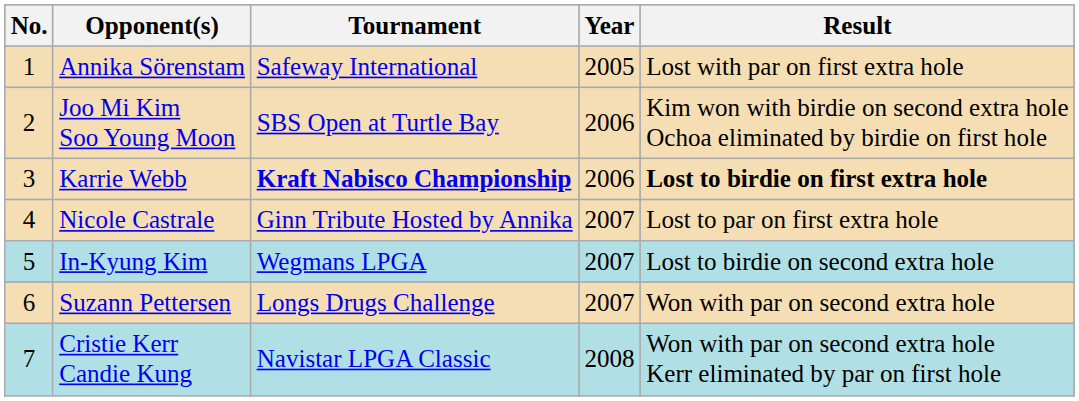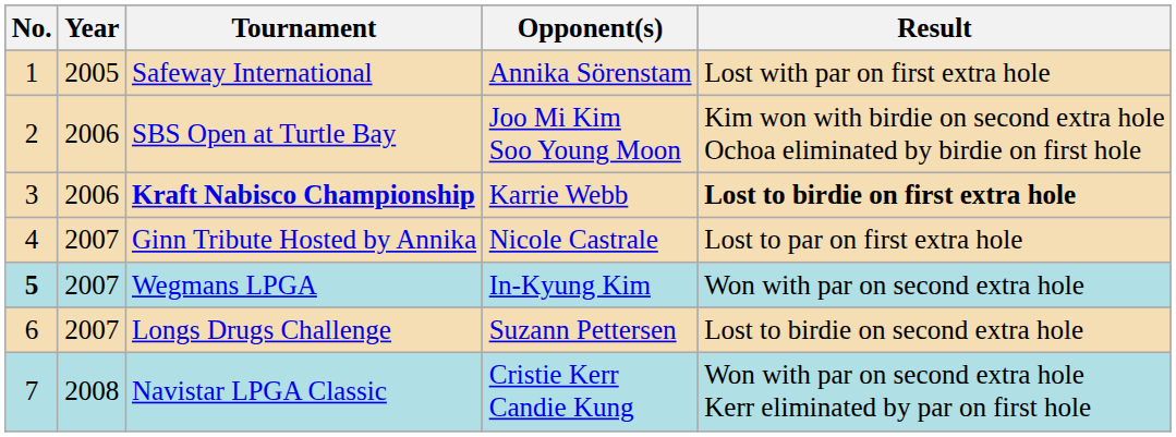 <table class="wikitable" style="font-size:95%;">
 <tr>
 <th>No.</th>
+<th>Year</th>
+<th>Tournament</th>
 <th>Opponent(s)</th>
-<th>Tournament</th>
-<th>Year</th>
 <th>Result</th>
 </tr>
 <tr style="background:#F5DEB3;">
 <td align=center>1</td>
+<td>2005</td>
+<td><a href='#'>Safeway International</a></td>
 <td> <a href='#'>Annika Sörenstam</a></td>
-<td><a href='#'>Safeway International</a></td>
-<td>2005</td>
 <td>Lost with par on first extra hole</td>
 </tr>
 <tr style="background:#F5DEB3;">
 <td align=center>2</td>
+<td>2006</td>
+<td><a href='#'>SBS Open at Turtle Bay</a></td>
 <td> <a href='#'>Joo Mi Kim</a><br> <a href='#'>Soo Young Moon</a></td>
-<td><a href='#'>SBS Open at Turtle Bay</a></td>
-<td>2006</td>
 <td>Kim won with birdie on second extra hole<br>Ochoa eliminated by birdie on first hole</td>
 </tr>
 <tr style="background:#F5DEB3;">
 <td align=center>3</td>
+<td>2006</td>
+<td><strong><a href='#'>Kraft Nabisco Championship</a></strong></td>
 <td> <a href='#'>Karrie Webb</a></td>
-<td><strong><a href='#'>Kraft Nabisco Championship</a></strong></td>
-<td>2006</td>
 <td><strong>Lost to birdie on first extra hole</strong></td>
 </tr>
 <tr style="background:#F5DEB3;">
 <td align=center>4</td>
+<td>2007</td>
+<td><a href='#'>Ginn Tribute Hosted by Annika</a></td>
 <td> <a href='#'>Nicole Castrale</a></td>
-<td><a href='#'>Ginn Tribute Hosted by Annika</a></td>
-<td>2007</td>
 <td>Lost to par on first extra hole</td>
 </tr>
 <tr style="background:#B0E0E6;">
-<td align=center>5</td>
+<td align=center><strong>5</strong></td>
+<td>2007</td>
+<td><a href='#'>Wegmans LPGA</a></td>
 <td> <a href='#'>In-Kyung Kim</a></td>
-<td><a href='#'>Wegmans LPGA</a></td>
-<td>2007</td>
-<td>Lost to birdie on second extra hole</td>
+<td>Won with par on second extra hole</td>
 </tr>
 <tr style="background:#F5DEB3;">
 <td align=center>6</td>
+<td>2007</td>
+<td><a href='#'>Longs Drugs Challenge</a></td>
 <td> <a href='#'>Suzann Pettersen</a></td>
-<td><a href='#'>Longs Drugs Challenge</a></td>
-<td>2007</td>
-<td>Won with par on second extra hole</td>
+<td>Lost to birdie on second extra hole</td>
 </tr>
 <tr style="background:#B0E0E6;">
 <td align=center>7</td>
+<td>2008</td>
+<td><a href='#'>Navistar LPGA Classic</a></td>
 <td> <a href='#'>Cristie Kerr</a><br> <a href='#'>Candie Kung</a></td>
-<td><a href='#'>Navistar LPGA Classic</a></td>
-<td>2008</td>
 <td>Won with par on second extra hole<br>Kerr eliminated by par on first hole</td>
 </tr>
 </table>
